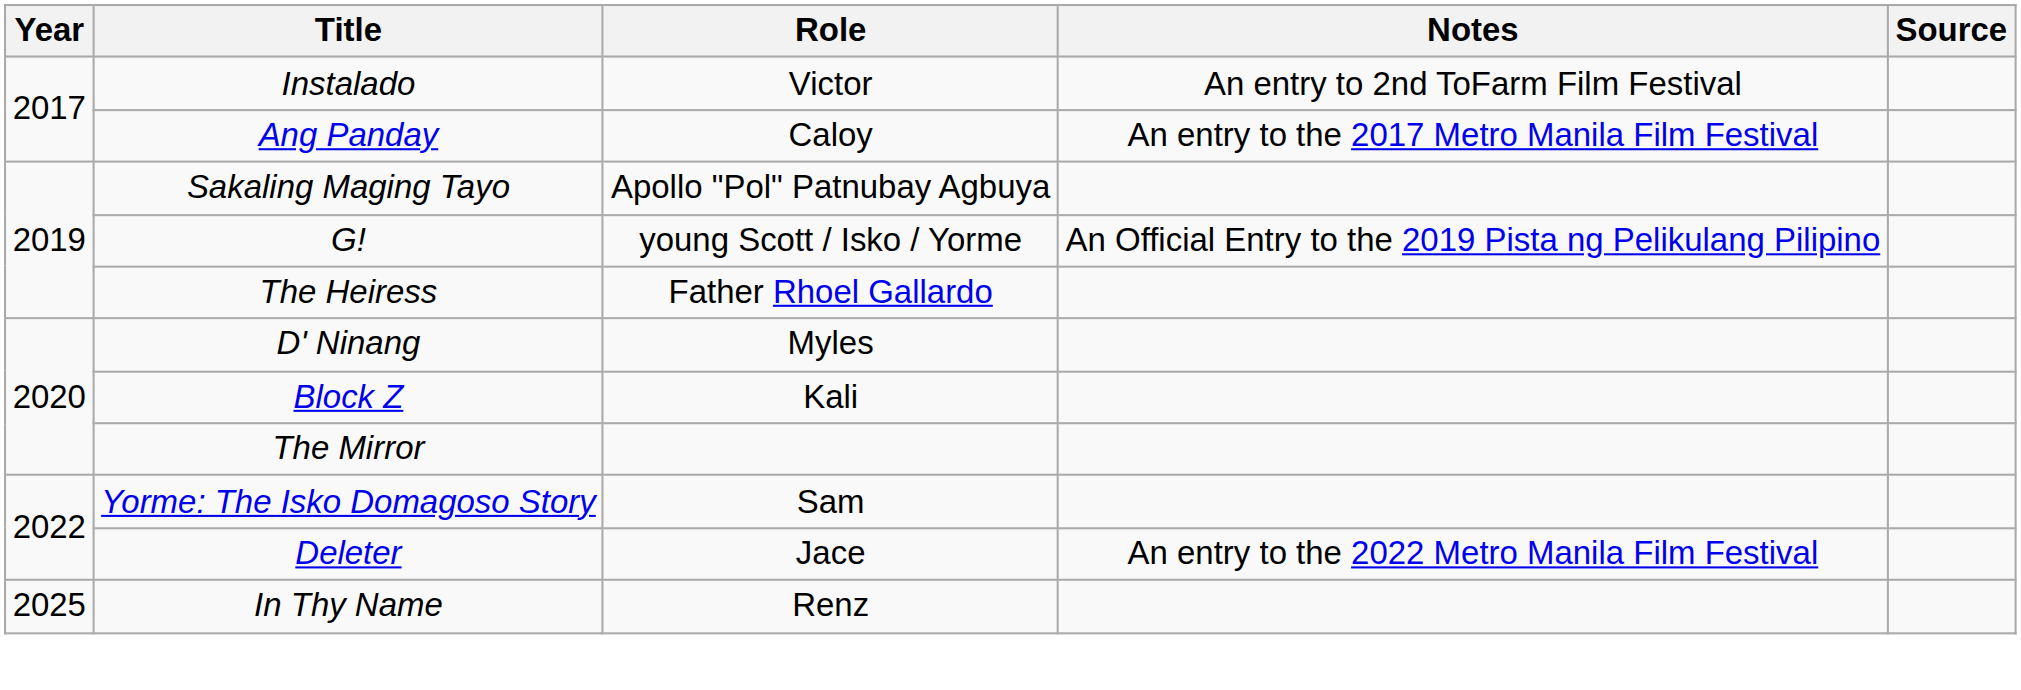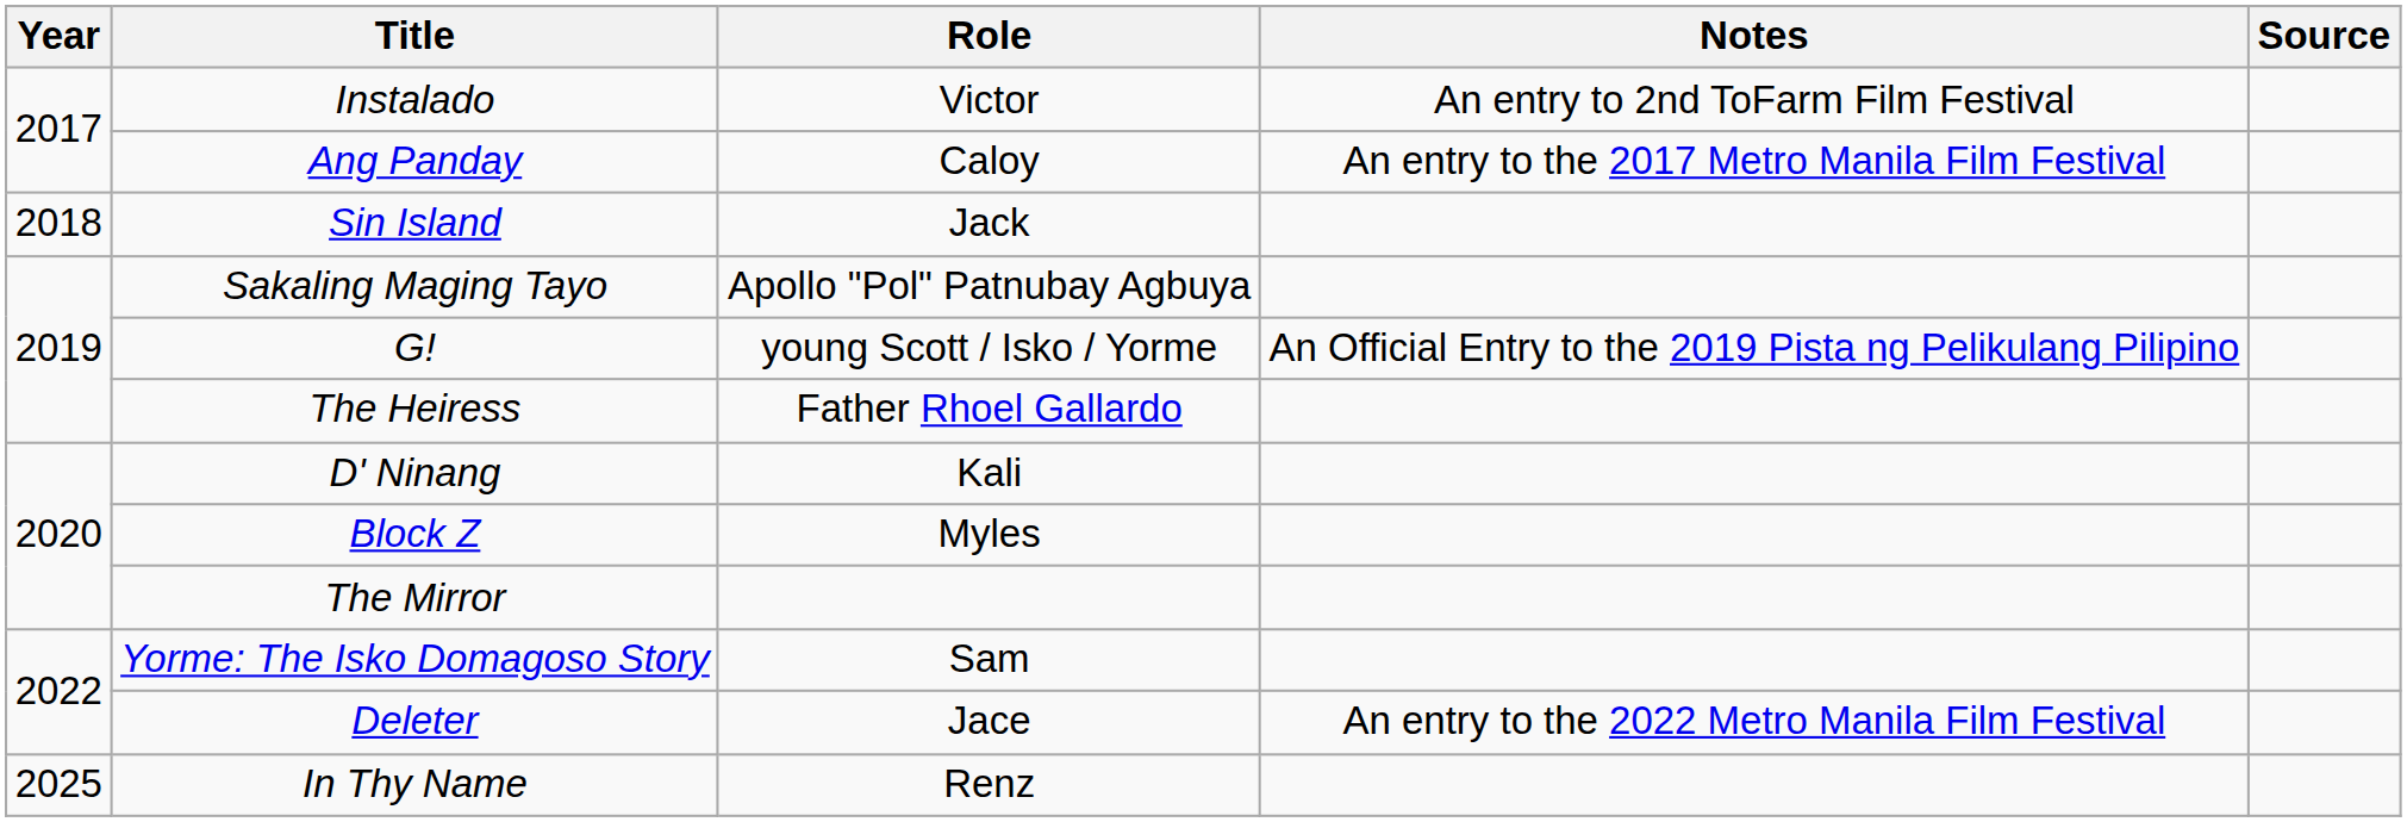 <table class="wikitable sortable" style="text-align: center">
 <tr>
 <th>Year</th>
 <th>Title</th>
 <th>Role</th>
 <th class="unsortable">Notes</th>
 <th>Source</th>
 </tr>
 <tr>
 <td rowspan=2>2017</td>
 <td><em>Instalado</em></td>
 <td>Victor</td>
 <td>An entry to 2nd ToFarm Film Festival</td>
 <td></td>
 </tr>
 <tr>
 <td><em><a href='#'>Ang Panday</a></em></td>
 <td>Caloy</td>
 <td>An entry to the <a href='#'>2017 Metro Manila Film Festival</a></td>
+<td></td>
+</tr>
+<tr>
+<td>2018</td>
+<td><em><a href='#'>Sin Island</a></em></td>
+<td>Jack</td>
+<td></td>
 <td></td>
 </tr>
 <tr>
 <td rowspan="3">2019</td>
 <td><em>Sakaling Maging Tayo</em></td>
 <td>Apollo "Pol" Patnubay Agbuya</td>
 <td></td>
 <td></td>
 </tr>
 <tr>
 <td><em>G!</em></td>
 <td>young Scott / Isko / Yorme</td>
 <td>An Official Entry to the <a href='#'>2019 Pista ng Pelikulang Pilipino</a></td>
 <td></td>
 </tr>
 <tr>
 <td><em>The Heiress</em></td>
 <td>Father <a href='#'>Rhoel Gallardo</a></td>
 <td></td>
 <td></td>
 </tr>
 <tr>
 <td rowspan="3">2020</td>
 <td><em>D' Ninang</em></td>
-<td>Myles</td>
+<td>Kali</td>
 <td></td>
 <td></td>
 </tr>
 <tr>
 <td><em><a href='#'>Block Z</a></em></td>
-<td>Kali</td>
+<td>Myles</td>
 <td></td>
 <td></td>
 </tr>
 <tr>
 <td><em>The Mirror</em></td>
 <td></td>
 <td></td>
 <td></td>
 </tr>
 <tr>
 <td rowspan="2">2022</td>
 <td><em><a href='#'>Yorme: The Isko Domagoso Story</a></em></td>
 <td>Sam</td>
 <td></td>
 <td></td>
 </tr>
 <tr>
 <td><em><a href='#'>Deleter</a></em></td>
 <td>Jace</td>
 <td>An entry to the <a href='#'>2022 Metro Manila Film Festival</a></td>
 <td></td>
 </tr>
 <tr>
 <td rowspan="2">2025</td>
 <td><em>In Thy Name</em></td>
 <td>Renz</td>
 <td></td>
 <td></td>
 </tr>
 </table>
